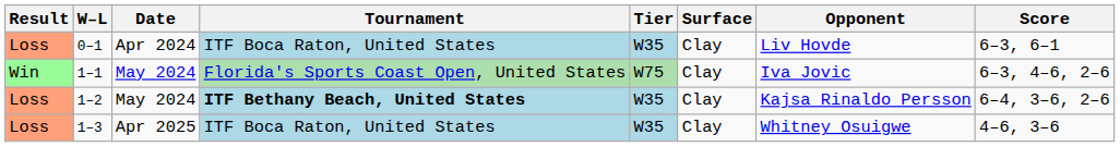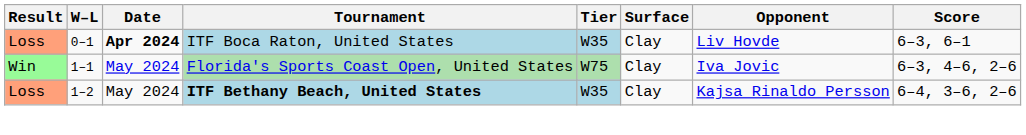 <table class="sortable wikitable">
 <tr>
 <th>Result</th>
 <th class="unsortable">W–L</th>
 <th>Date</th>
 <th>Tournament</th>
 <th>Tier</th>
 <th>Surface</th>
 <th>Opponent</th>
 <th class="unsortable">Score</th>
 </tr>
 <tr>
 <td style="background:#ffa07a;">Loss</td>
 <td><small>0–1</small></td>
-<td>Apr 2024</td>
+<td><strong>Apr 2024</strong></td>
 <td style="background:lightblue;">ITF Boca Raton, United States</td>
 <td style="background:lightblue;">W35</td>
 <td>Clay</td>
 <td> <a href='#'>Liv Hovde</a></td>
 <td>6–3, 6–1</td>
 </tr>
 <tr>
 <td style="background:#98fb98;">Win</td>
 <td><small>1–1</small></td>
 <td><a href='#'>May 2024</a></td>
 <td style="background:#addfad;"><a href='#'>Florida's Sports Coast Open</a>, United States</td>
 <td style="background:#addfad;">W75</td>
 <td>Clay</td>
 <td> <a href='#'>Iva Jovic</a></td>
 <td>6–3, 4–6, 2–6</td>
 </tr>
 <tr>
 <td style="background:#ffa07a;">Loss</td>
 <td><small>1–2</small></td>
 <td>May 2024</td>
 <td style="background:lightblue;"><strong>ITF Bethany Beach, United States</strong></td>
 <td style="background:lightblue;">W35</td>
 <td>Clay</td>
 <td> <a href='#'>Kajsa Rinaldo Persson</a></td>
 <td>6–4, 3–6, 2–6</td>
 </tr>
-<tr>
-<td style="background:#ffa07a;">Loss</td>
-<td><small>1–3</small></td>
-<td>Apr 2025</td>
-<td style="background:lightblue;">ITF Boca Raton, United States</td>
-<td style="background:lightblue;">W35</td>
-<td>Clay</td>
-<td> <a href='#'>Whitney Osuigwe</a></td>
-<td>4–6, 3–6</td>
-</tr>
 </table>
